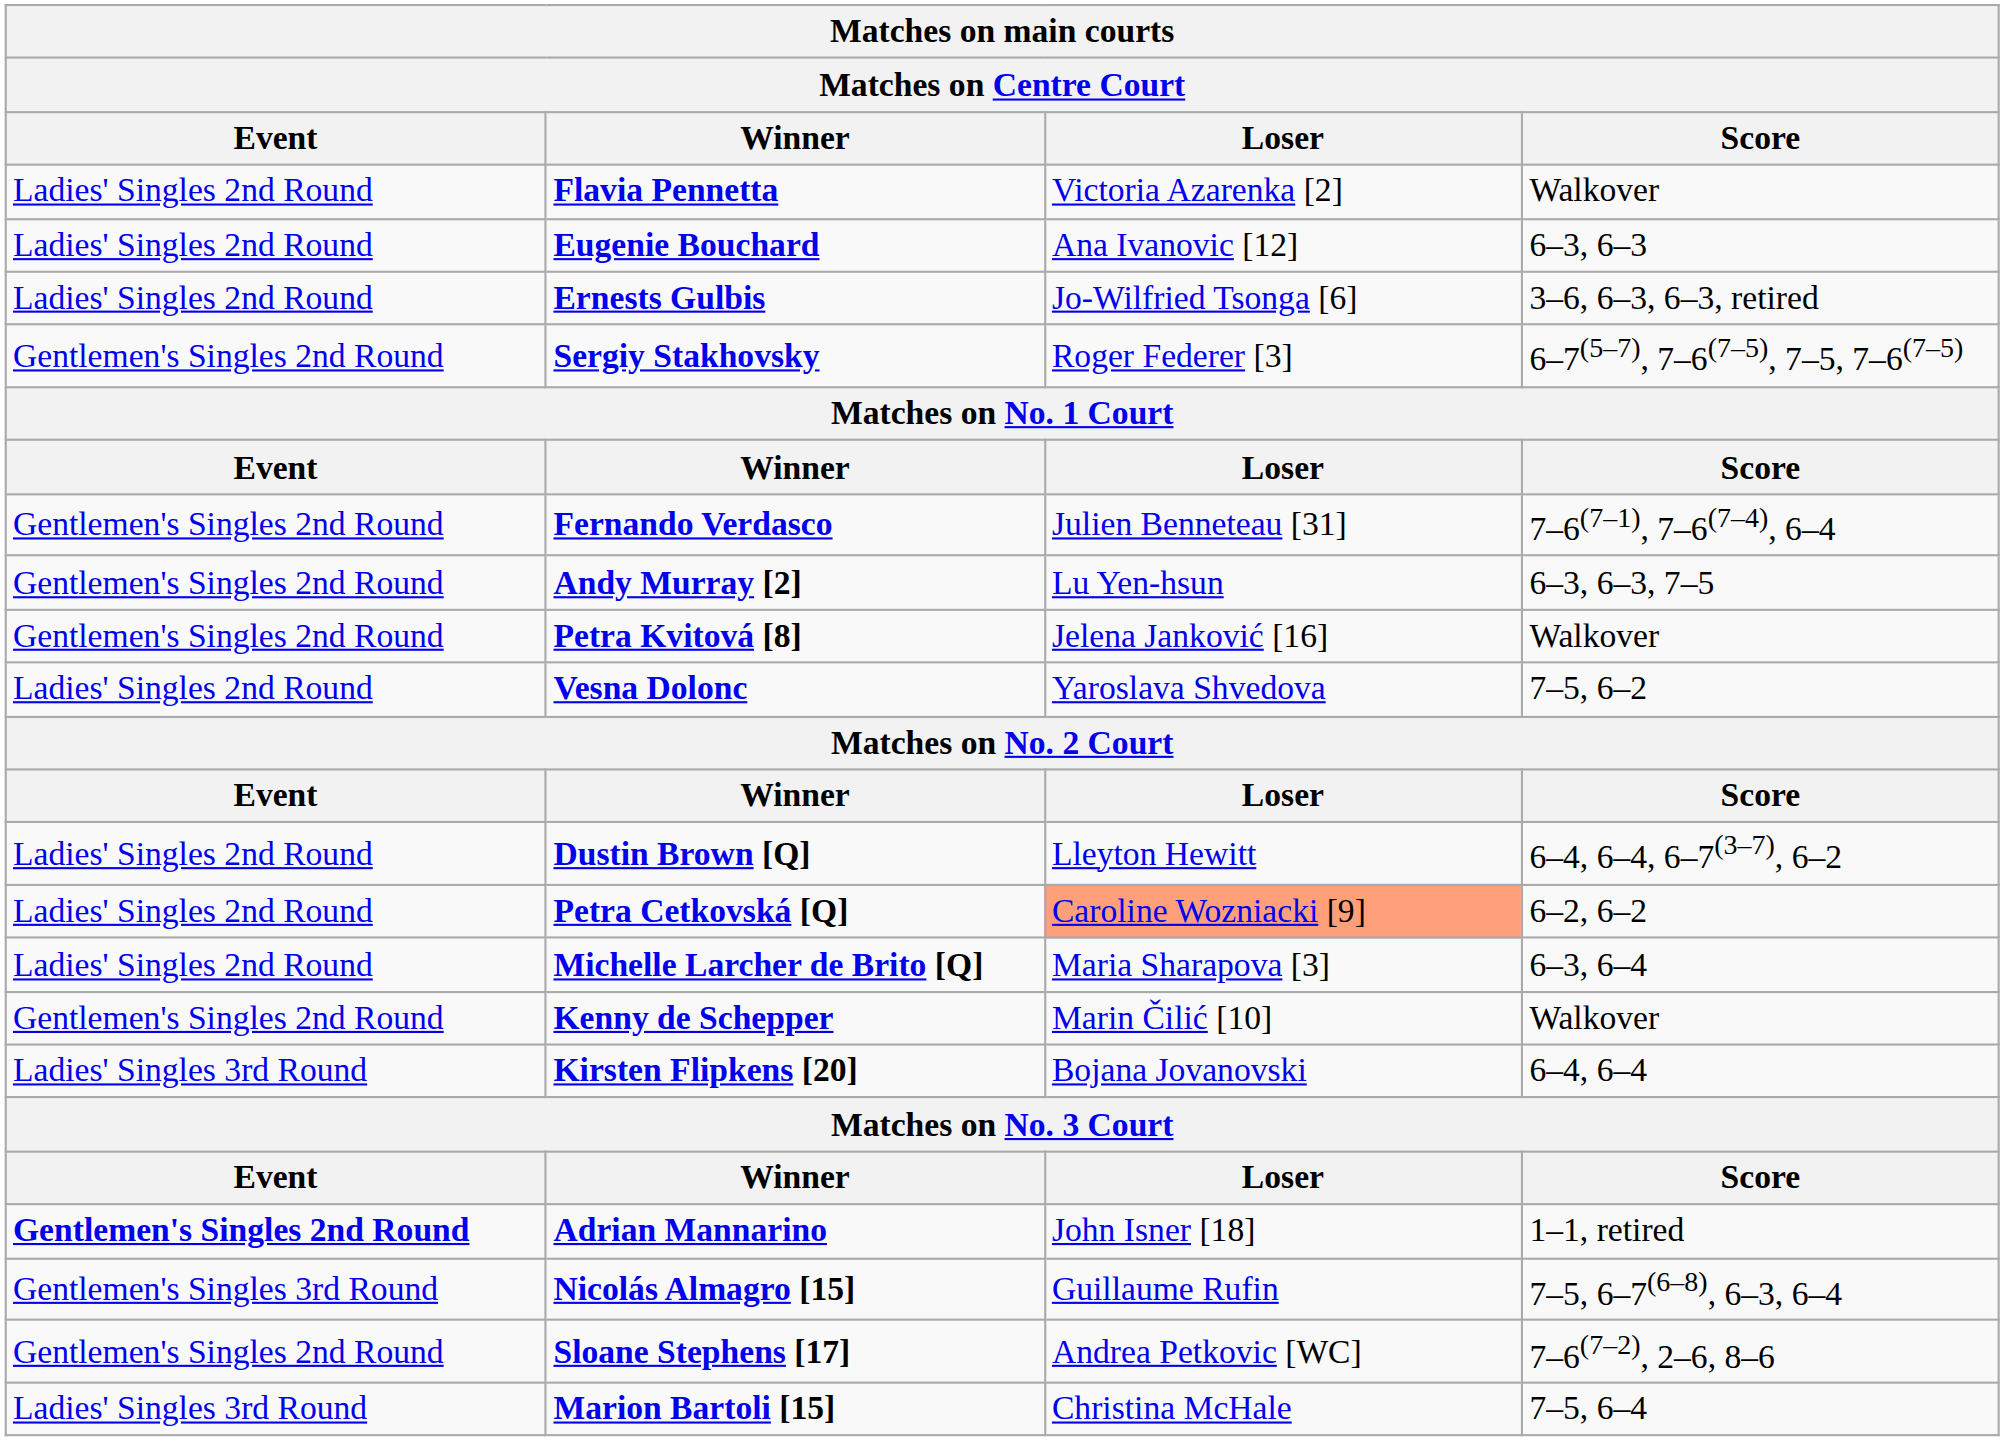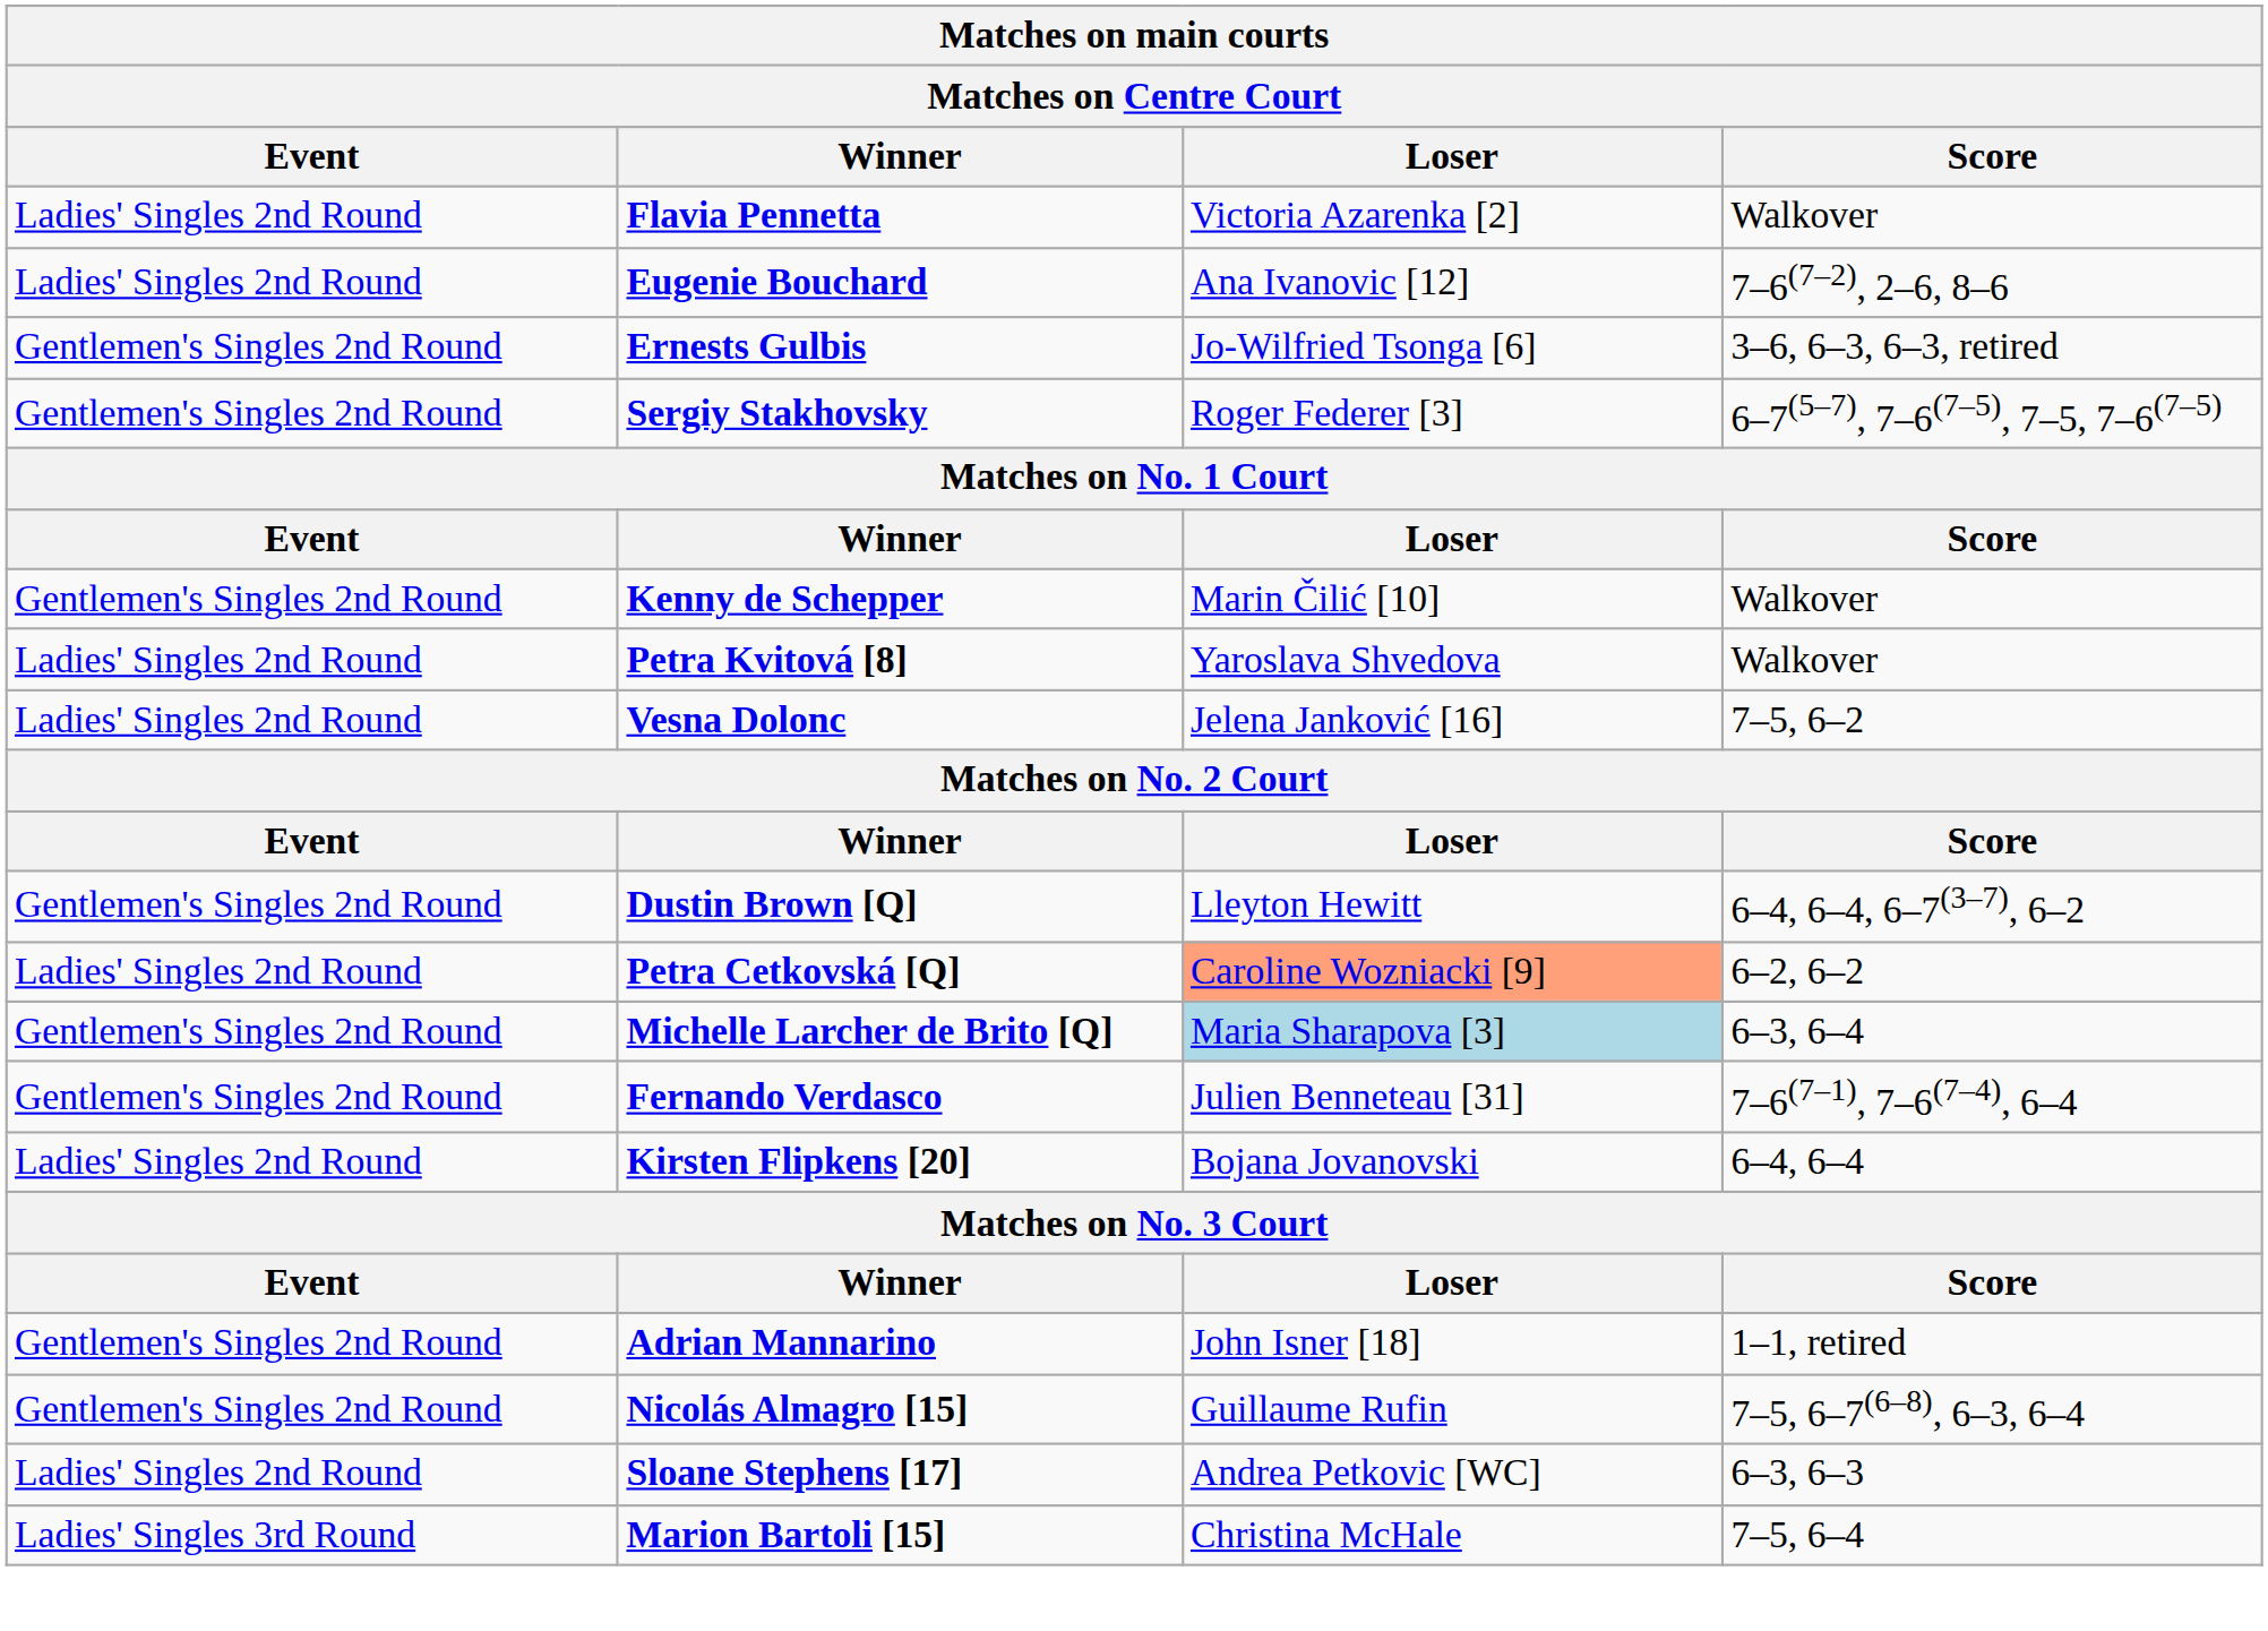 <table class="wikitable collapsible uncollapsed" style="margin:auto;">
 <tr>
 <th colspan="4" style="white-space:nowrap;">Matches on main courts</th>
 </tr>
 <tr>
 <th colspan="4">Matches on <a href='#'>Centre Court</a></th>
 </tr>
 <tr>
 <th width=250>Event</th>
 <th width=220>Winner</th>
 <th width=220>Loser</th>
 <th width=220>Score</th>
 </tr>
 <tr>
 <td><a href='#'>Ladies' Singles 2nd Round</a></td>
 <td> <strong><a href='#'>Flavia Pennetta</a></strong></td>
 <td> <a href='#'>Victoria Azarenka</a> [2]</td>
 <td>Walkover</td>
 </tr>
 <tr>
 <td><a href='#'>Ladies' Singles 2nd Round</a></td>
 <td> <strong><a href='#'>Eugenie Bouchard</a></strong></td>
 <td> <a href='#'>Ana Ivanovic</a> [12]</td>
-<td>6–3, 6–3</td>
+<td>7–6<sup>(7–2)</sup>, 2–6, 8–6</td>
 </tr>
 <tr>
-<td><a href='#'>Ladies' Singles 2nd Round</a></td>
+<td><a href='#'>Gentlemen's Singles 2nd Round</a></td>
 <td> <strong><a href='#'>Ernests Gulbis</a></strong></td>
 <td> <a href='#'>Jo-Wilfried Tsonga</a> [6]</td>
 <td>3–6, 6–3, 6–3, retired</td>
 </tr>
 <tr>
 <td><a href='#'>Gentlemen's Singles 2nd Round</a></td>
 <td> <strong><a href='#'>Sergiy Stakhovsky</a></strong></td>
 <td> <a href='#'>Roger Federer</a> [3]</td>
 <td>6–7<sup>(5–7)</sup>, 7–6<sup>(7–5)</sup>, 7–5, 7–6<sup>(7–5)</sup></td>
 </tr>
 <tr>
 <th colspan="4">Matches on <a href='#'>No. 1 Court</a></th>
 </tr>
 <tr>
 <th width=250>Event</th>
 <th width=220>Winner</th>
 <th width=220>Loser</th>
 <th width=220>Score</th>
 </tr>
 <tr>
 <td><a href='#'>Gentlemen's Singles 2nd Round</a></td>
-<td> <strong><a href='#'>Fernando Verdasco</a></strong></td>
-<td> <a href='#'>Julien Benneteau</a> [31]</td>
-<td>7–6<sup>(7–1)</sup>, 7–6<sup>(7–4)</sup>, 6–4</td>
+<td> <strong><a href='#'>Kenny de Schepper</a></strong></td>
+<td> <a href='#'>Marin Čilić</a> [10]</td>
+<td>Walkover</td>
 </tr>
 <tr>
-<td><a href='#'>Gentlemen's Singles 2nd Round</a></td>
-<td> <strong><a href='#'>Andy Murray</a> [2]</strong></td>
-<td> <a href='#'>Lu Yen-hsun</a></td>
-<td>6–3, 6–3, 7–5</td>
-</tr>
-<tr>
-<td><a href='#'>Gentlemen's Singles 2nd Round</a></td>
+<td><a href='#'>Ladies' Singles 2nd Round</a></td>
 <td> <strong><a href='#'>Petra Kvitová</a> [8]</strong></td>
-<td> <a href='#'>Jelena Janković</a> [16]</td>
+<td> <a href='#'>Yaroslava Shvedova</a></td>
 <td>Walkover</td>
 </tr>
 <tr>
 <td><a href='#'>Ladies' Singles 2nd Round</a></td>
 <td> <strong><a href='#'>Vesna Dolonc</a></strong></td>
-<td> <a href='#'>Yaroslava Shvedova</a></td>
+<td> <a href='#'>Jelena Janković</a> [16]</td>
 <td>7–5, 6–2</td>
 </tr>
 <tr>
 <th colspan="4">Matches on <a href='#'>No. 2 Court</a></th>
 </tr>
 <tr>
 <th width=250>Event</th>
 <th width=230>Winner</th>
 <th width=220>Loser</th>
 <th width=220>Score</th>
 </tr>
 <tr>
-<td><a href='#'>Ladies' Singles 2nd Round</a></td>
+<td><a href='#'>Gentlemen's Singles 2nd Round</a></td>
 <td> <strong><a href='#'>Dustin Brown</a> [Q]</strong></td>
 <td> <a href='#'>Lleyton Hewitt</a></td>
 <td>6–4, 6–4, 6–7<sup>(3–7)</sup>, 6–2</td>
 </tr>
 <tr>
 <td><a href='#'>Ladies' Singles 2nd Round</a></td>
 <td> <strong><a href='#'>Petra Cetkovská</a> [Q]</strong></td>
 <td style="background: lightsalmon;"> <a href='#'>Caroline Wozniacki</a> [9]</td>
 <td>6–2, 6–2</td>
 </tr>
 <tr>
-<td><a href='#'>Ladies' Singles 2nd Round</a></td>
+<td><a href='#'>Gentlemen's Singles 2nd Round</a></td>
 <td> <strong><a href='#'>Michelle Larcher de Brito</a> [Q]</strong></td>
-<td> <a href='#'>Maria Sharapova</a> [3]</td>
+<td style="background: lightblue;"> <a href='#'>Maria Sharapova</a> [3]</td>
 <td>6–3, 6–4</td>
 </tr>
 <tr>
 <td><a href='#'>Gentlemen's Singles 2nd Round</a></td>
-<td> <strong><a href='#'>Kenny de Schepper</a></strong></td>
-<td> <a href='#'>Marin Čilić</a> [10]</td>
-<td>Walkover</td>
+<td> <strong><a href='#'>Fernando Verdasco</a></strong></td>
+<td> <a href='#'>Julien Benneteau</a> [31]</td>
+<td>7–6<sup>(7–1)</sup>, 7–6<sup>(7–4)</sup>, 6–4</td>
 </tr>
 <tr>
-<td><a href='#'>Ladies' Singles 3rd Round</a></td>
+<td><a href='#'>Ladies' Singles 2nd Round</a></td>
 <td> <strong><a href='#'>Kirsten Flipkens</a> [20]</strong></td>
 <td> <a href='#'>Bojana Jovanovski</a></td>
 <td>6–4, 6–4</td>
 </tr>
 <tr>
 <th colspan="4">Matches on <a href='#'>No. 3 Court</a></th>
 </tr>
 <tr>
 <th width=250>Event</th>
 <th width=220>Winner</th>
 <th width=220>Loser</th>
 <th width=220>Score</th>
 </tr>
 <tr>
-<td><strong><a href='#'>Gentlemen's Singles 2nd Round</a></strong></td>
+<td><a href='#'>Gentlemen's Singles 2nd Round</a></td>
 <td> <strong><a href='#'>Adrian Mannarino</a></strong></td>
 <td> <a href='#'>John Isner</a> [18]</td>
 <td>1–1, retired</td>
 </tr>
 <tr>
-<td><a href='#'>Gentlemen's Singles 3rd Round</a></td>
+<td><a href='#'>Gentlemen's Singles 2nd Round</a></td>
 <td> <strong><a href='#'>Nicolás Almagro</a> [15]</strong></td>
 <td> <a href='#'>Guillaume Rufin</a></td>
 <td>7–5, 6–7<sup>(6–8)</sup>, 6–3, 6–4</td>
 </tr>
 <tr>
-<td><a href='#'>Gentlemen's Singles 2nd Round</a></td>
+<td><a href='#'>Ladies' Singles 2nd Round</a></td>
 <td> <strong><a href='#'>Sloane Stephens</a> [17]</strong></td>
 <td> <a href='#'>Andrea Petkovic</a> [WC]</td>
-<td>7–6<sup>(7–2)</sup>, 2–6, 8–6</td>
+<td>6–3, 6–3</td>
 </tr>
 <tr>
 <td><a href='#'>Ladies' Singles 3rd Round</a></td>
 <td> <strong><a href='#'>Marion Bartoli</a> [15]</strong></td>
 <td> <a href='#'>Christina McHale</a></td>
 <td>7–5, 6–4</td>
 </tr>
 </table>
